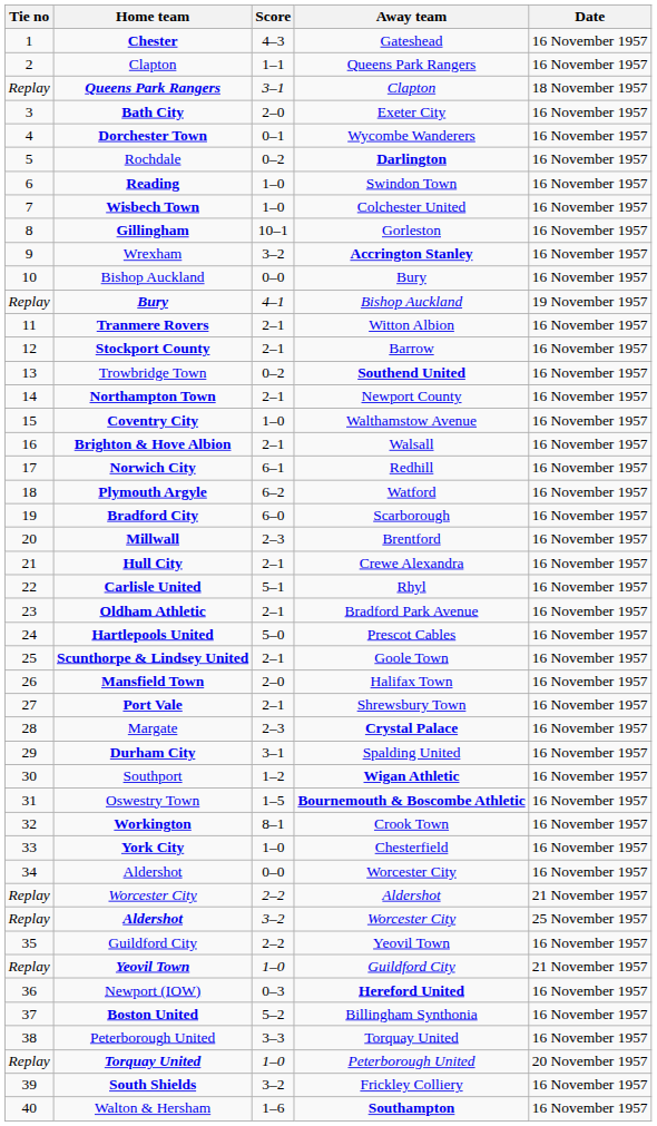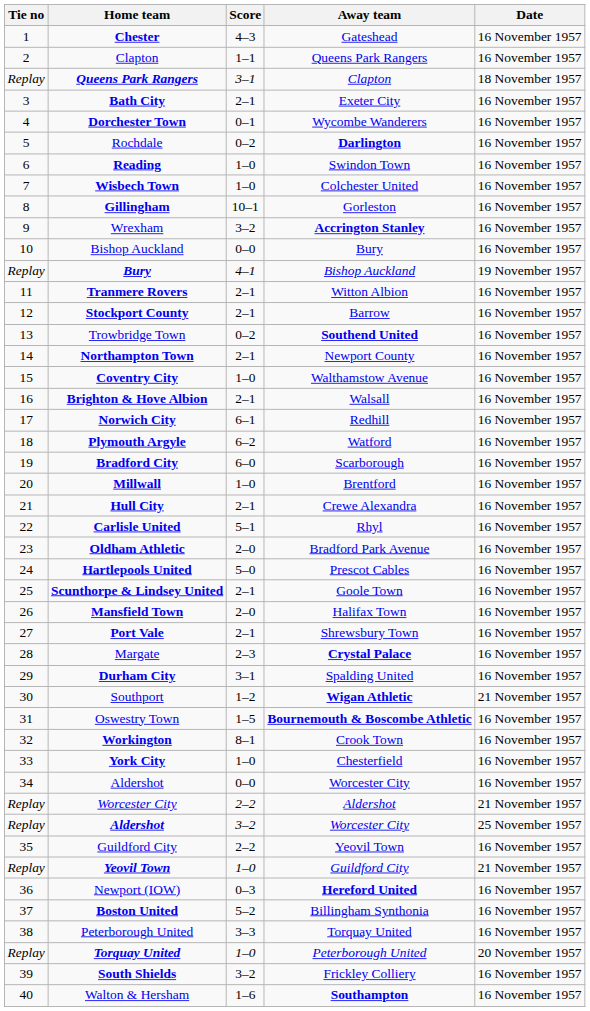 <table class="wikitable" style="text-align: center">
 <tr>
 <th>Tie no</th>
 <th>Home team</th>
 <th>Score</th>
 <th>Away team</th>
 <th>Date</th>
 </tr>
 <tr>
 <td>1</td>
 <td><strong><a href='#'>Chester</a></strong></td>
 <td>4–3</td>
 <td><a href='#'>Gateshead</a></td>
 <td>16 November 1957</td>
 </tr>
 <tr>
 <td>2</td>
 <td><a href='#'>Clapton</a></td>
 <td>1–1</td>
 <td><a href='#'>Queens Park Rangers</a></td>
 <td>16 November 1957</td>
 </tr>
 <tr>
 <td><em>Replay</em></td>
 <td><strong><em><a href='#'>Queens Park Rangers</a></em></strong></td>
 <td><em>3–1</em></td>
 <td><em><a href='#'>Clapton</a></em></td>
 <td>18 November 1957</td>
 </tr>
 <tr>
 <td>3</td>
 <td><strong><a href='#'>Bath City</a></strong></td>
-<td>2–0</td>
+<td>2–1</td>
 <td><a href='#'>Exeter City</a></td>
 <td>16 November 1957</td>
 </tr>
 <tr>
 <td>4</td>
 <td><strong><a href='#'>Dorchester Town</a></strong></td>
 <td>0–1</td>
 <td><a href='#'>Wycombe Wanderers</a></td>
 <td>16 November 1957</td>
 </tr>
 <tr>
 <td>5</td>
 <td><a href='#'>Rochdale</a></td>
 <td>0–2</td>
 <td><strong><a href='#'>Darlington</a></strong></td>
 <td>16 November 1957</td>
 </tr>
 <tr>
 <td>6</td>
 <td><strong><a href='#'>Reading</a></strong></td>
 <td>1–0</td>
 <td><a href='#'>Swindon Town</a></td>
 <td>16 November 1957</td>
 </tr>
 <tr>
 <td>7</td>
 <td><strong><a href='#'>Wisbech Town</a></strong></td>
 <td>1–0</td>
 <td><a href='#'>Colchester United</a></td>
 <td>16 November 1957</td>
 </tr>
 <tr>
 <td>8</td>
 <td><strong><a href='#'>Gillingham</a></strong></td>
 <td>10–1</td>
 <td><a href='#'>Gorleston</a></td>
 <td>16 November 1957</td>
 </tr>
 <tr>
 <td>9</td>
 <td><a href='#'>Wrexham</a></td>
 <td>3–2</td>
 <td><strong><a href='#'>Accrington Stanley</a></strong></td>
 <td>16 November 1957</td>
 </tr>
 <tr>
 <td>10</td>
 <td><a href='#'>Bishop Auckland</a></td>
 <td>0–0</td>
 <td><a href='#'>Bury</a></td>
 <td>16 November 1957</td>
 </tr>
 <tr>
 <td><em>Replay</em></td>
 <td><strong><em><a href='#'>Bury</a></em></strong></td>
 <td><em>4–1</em></td>
 <td><em><a href='#'>Bishop Auckland</a></em></td>
 <td>19 November 1957</td>
 </tr>
 <tr>
 <td>11</td>
 <td><strong><a href='#'>Tranmere Rovers</a></strong></td>
 <td>2–1</td>
 <td><a href='#'>Witton Albion</a></td>
 <td>16 November 1957</td>
 </tr>
 <tr>
 <td>12</td>
 <td><strong><a href='#'>Stockport County</a></strong></td>
 <td>2–1</td>
 <td><a href='#'>Barrow</a></td>
 <td>16 November 1957</td>
 </tr>
 <tr>
 <td>13</td>
 <td><a href='#'>Trowbridge Town</a></td>
 <td>0–2</td>
 <td><strong><a href='#'>Southend United</a></strong></td>
 <td>16 November 1957</td>
 </tr>
 <tr>
 <td>14</td>
 <td><strong><a href='#'>Northampton Town</a></strong></td>
 <td>2–1</td>
 <td><a href='#'>Newport County</a></td>
 <td>16 November 1957</td>
 </tr>
 <tr>
 <td>15</td>
 <td><strong><a href='#'>Coventry City</a></strong></td>
 <td>1–0</td>
 <td><a href='#'>Walthamstow Avenue</a></td>
 <td>16 November 1957</td>
 </tr>
 <tr>
 <td>16</td>
 <td><strong><a href='#'>Brighton & Hove Albion</a></strong></td>
 <td>2–1</td>
 <td><a href='#'>Walsall</a></td>
 <td>16 November 1957</td>
 </tr>
 <tr>
 <td>17</td>
 <td><strong><a href='#'>Norwich City</a></strong></td>
 <td>6–1</td>
 <td><a href='#'>Redhill</a></td>
 <td>16 November 1957</td>
 </tr>
 <tr>
 <td>18</td>
 <td><strong><a href='#'>Plymouth Argyle</a></strong></td>
 <td>6–2</td>
 <td><a href='#'>Watford</a></td>
 <td>16 November 1957</td>
 </tr>
 <tr>
 <td>19</td>
 <td><strong><a href='#'>Bradford City</a></strong></td>
 <td>6–0</td>
 <td><a href='#'>Scarborough</a></td>
 <td>16 November 1957</td>
 </tr>
 <tr>
 <td>20</td>
 <td><strong><a href='#'>Millwall</a></strong></td>
-<td>2–3</td>
+<td>1–0</td>
 <td><a href='#'>Brentford</a></td>
 <td>16 November 1957</td>
 </tr>
 <tr>
 <td>21</td>
 <td><strong><a href='#'>Hull City</a></strong></td>
 <td>2–1</td>
 <td><a href='#'>Crewe Alexandra</a></td>
 <td>16 November 1957</td>
 </tr>
 <tr>
 <td>22</td>
 <td><strong><a href='#'>Carlisle United</a></strong></td>
 <td>5–1</td>
 <td><a href='#'>Rhyl</a></td>
 <td>16 November 1957</td>
 </tr>
 <tr>
 <td>23</td>
 <td><strong><a href='#'>Oldham Athletic</a></strong></td>
-<td>2–1</td>
+<td>2–0</td>
 <td><a href='#'>Bradford Park Avenue</a></td>
 <td>16 November 1957</td>
 </tr>
 <tr>
 <td>24</td>
 <td><strong><a href='#'>Hartlepools United</a></strong></td>
 <td>5–0</td>
 <td><a href='#'>Prescot Cables</a></td>
 <td>16 November 1957</td>
 </tr>
 <tr>
 <td>25</td>
 <td><strong><a href='#'>Scunthorpe & Lindsey United</a></strong></td>
 <td>2–1</td>
 <td><a href='#'>Goole Town</a></td>
 <td>16 November 1957</td>
 </tr>
 <tr>
 <td>26</td>
 <td><strong><a href='#'>Mansfield Town</a></strong></td>
 <td>2–0</td>
 <td><a href='#'>Halifax Town</a></td>
 <td>16 November 1957</td>
 </tr>
 <tr>
 <td>27</td>
 <td><strong><a href='#'>Port Vale</a></strong></td>
 <td>2–1</td>
 <td><a href='#'>Shrewsbury Town</a></td>
 <td>16 November 1957</td>
 </tr>
 <tr>
 <td>28</td>
 <td><a href='#'>Margate</a></td>
 <td>2–3</td>
 <td><strong><a href='#'>Crystal Palace</a></strong></td>
 <td>16 November 1957</td>
 </tr>
 <tr>
 <td>29</td>
 <td><strong><a href='#'>Durham City</a></strong></td>
 <td>3–1</td>
 <td><a href='#'>Spalding United</a></td>
 <td>16 November 1957</td>
 </tr>
 <tr>
 <td>30</td>
 <td><a href='#'>Southport</a></td>
 <td>1–2</td>
 <td><strong><a href='#'>Wigan Athletic</a></strong></td>
-<td>16 November 1957</td>
+<td>21 November 1957</td>
 </tr>
 <tr>
 <td>31</td>
 <td><a href='#'>Oswestry Town</a></td>
 <td>1–5</td>
 <td><strong><a href='#'>Bournemouth & Boscombe Athletic</a></strong></td>
 <td>16 November 1957</td>
 </tr>
 <tr>
 <td>32</td>
 <td><strong><a href='#'>Workington</a></strong></td>
 <td>8–1</td>
 <td><a href='#'>Crook Town</a></td>
 <td>16 November 1957</td>
 </tr>
 <tr>
 <td>33</td>
 <td><strong><a href='#'>York City</a></strong></td>
 <td>1–0</td>
 <td><a href='#'>Chesterfield</a></td>
 <td>16 November 1957</td>
 </tr>
 <tr>
 <td>34</td>
 <td><a href='#'>Aldershot</a></td>
 <td>0–0</td>
 <td><a href='#'>Worcester City</a></td>
 <td>16 November 1957</td>
 </tr>
 <tr>
 <td><em>Replay</em></td>
 <td><em><a href='#'>Worcester City</a></em></td>
 <td><em>2–2</em></td>
 <td><em><a href='#'>Aldershot</a></em></td>
 <td>21 November 1957</td>
 </tr>
 <tr>
 <td><em>Replay</em></td>
 <td><strong><em><a href='#'>Aldershot</a></em></strong></td>
 <td><em>3–2</em></td>
 <td><em><a href='#'>Worcester City</a></em></td>
 <td>25 November 1957</td>
 </tr>
 <tr>
 <td>35</td>
 <td><a href='#'>Guildford City</a></td>
 <td>2–2</td>
 <td><a href='#'>Yeovil Town</a></td>
 <td>16 November 1957</td>
 </tr>
 <tr>
 <td><em>Replay</em></td>
 <td><strong><em><a href='#'>Yeovil Town</a></em></strong></td>
 <td><em>1–0</em></td>
 <td><em><a href='#'>Guildford City</a></em></td>
 <td>21 November 1957</td>
 </tr>
 <tr>
 <td>36</td>
 <td><a href='#'>Newport (IOW)</a></td>
 <td>0–3</td>
 <td><strong><a href='#'>Hereford United</a></strong></td>
 <td>16 November 1957</td>
 </tr>
 <tr>
 <td>37</td>
 <td><strong><a href='#'>Boston United</a></strong></td>
 <td>5–2</td>
 <td><a href='#'>Billingham Synthonia</a></td>
 <td>16 November 1957</td>
 </tr>
 <tr>
 <td>38</td>
 <td><a href='#'>Peterborough United</a></td>
 <td>3–3</td>
 <td><a href='#'>Torquay United</a></td>
 <td>16 November 1957</td>
 </tr>
 <tr>
 <td><em>Replay</em></td>
 <td><strong><em><a href='#'>Torquay United</a></em></strong></td>
 <td><em>1–0</em></td>
 <td><em><a href='#'>Peterborough United</a></em></td>
 <td>20 November 1957</td>
 </tr>
 <tr>
 <td>39</td>
 <td><strong><a href='#'>South Shields</a></strong></td>
 <td>3–2</td>
 <td><a href='#'>Frickley Colliery</a></td>
 <td>16 November 1957</td>
 </tr>
 <tr>
 <td>40</td>
 <td><a href='#'>Walton & Hersham</a></td>
 <td>1–6</td>
 <td><strong><a href='#'>Southampton</a></strong></td>
 <td>16 November 1957</td>
 </tr>
 </table>
